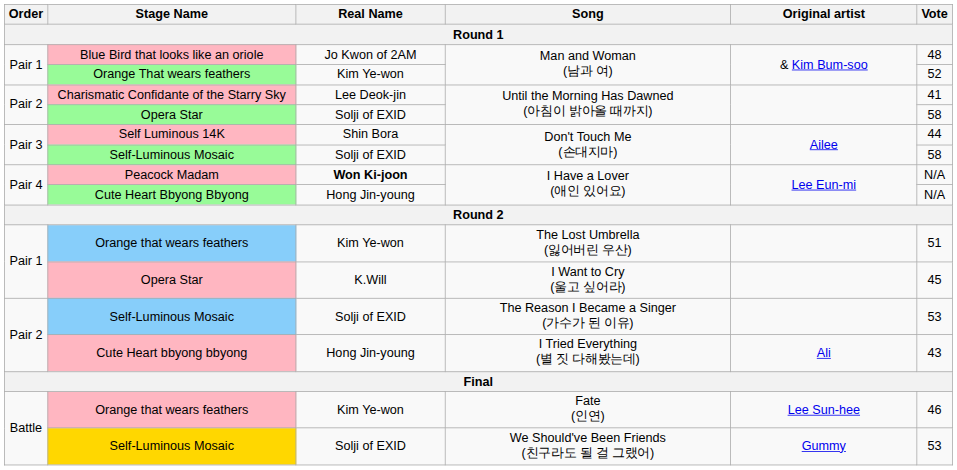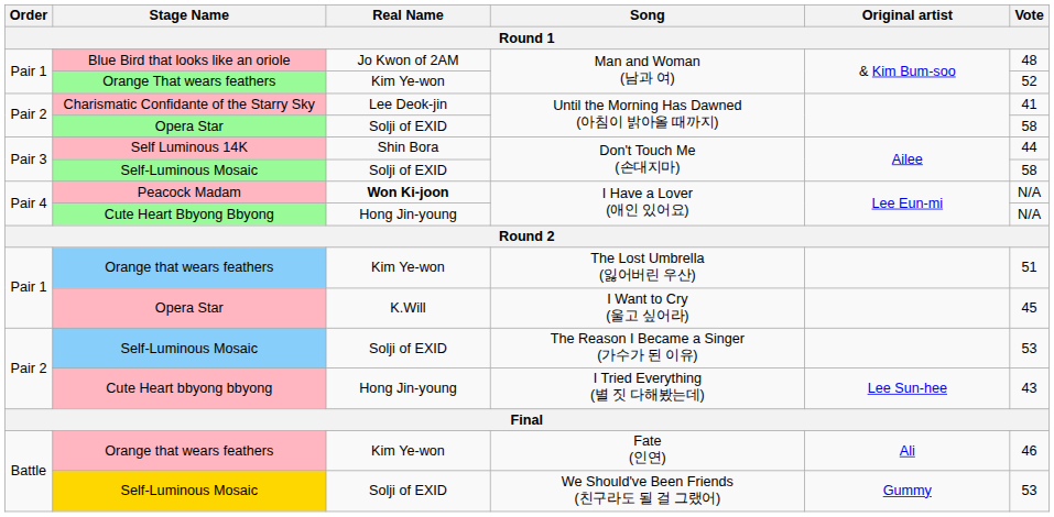 <table class="wikitable" style="text-align:center; width:95%;">
 <tr>
 <th style="width:1%;">Order</th>
 <th style="width:20%;">Stage Name</th>
 <th style="width:12%;">Real Name</th>
 <th style="width:23%;">Song</th>
 <th style="width:15%;">Original artist</th>
 <th style="width:1%;">Vote</th>
 </tr>
 <tr>
 <th colspan=6>Round 1</th>
 </tr>
 <tr>
 <td rowspan=2>Pair 1</td>
 <td bgcolor="lightpink">Blue Bird that looks like an oriole</td>
 <td>Jo Kwon of 2AM</td>
 <td rowspan=2>Man and Woman<br>(남과 여)</td>
 <td rowspan=2> & <a href='#'>Kim Bum-soo</a></td>
 <td>48</td>
 </tr>
 <tr>
 <td bgcolor="palegreen">Orange That wears feathers</td>
 <td>Kim Ye-won</td>
 <td>52</td>
 </tr>
 <tr>
 <td rowspan=2>Pair 2</td>
 <td bgcolor="lightpink">Charismatic Confidante of the Starry Sky</td>
 <td>Lee Deok-jin</td>
 <td rowspan=2>Until the Morning Has Dawned<br>(아침이 밝아올 때까지)</td>
 <td rowspan=2></td>
 <td>41</td>
 </tr>
 <tr>
 <td bgcolor="palegreen">Opera Star</td>
 <td>Solji of EXID</td>
 <td>58</td>
 </tr>
 <tr>
 <td rowspan=2>Pair 3</td>
 <td bgcolor="lightpink">Self Luminous 14K</td>
 <td>Shin Bora</td>
 <td rowspan=2>Don't Touch Me<br>(손대지마)</td>
 <td rowspan=2><a href='#'>Ailee</a></td>
 <td>44</td>
 </tr>
 <tr>
 <td bgcolor="palegreen">Self-Luminous Mosaic</td>
 <td>Solji of EXID</td>
 <td>58</td>
 </tr>
 <tr>
 <td rowspan=2>Pair 4</td>
 <td bgcolor="lightpink">Peacock Madam</td>
 <td><strong>Won Ki-joon</strong></td>
 <td rowspan=2>I Have a Lover<br>(애인 있어요)</td>
 <td rowspan=2><a href='#'>Lee Eun-mi</a></td>
 <td>N/A</td>
 </tr>
 <tr>
 <td bgcolor="palegreen">Cute Heart Bbyong Bbyong</td>
 <td>Hong Jin-young</td>
 <td>N/A</td>
 </tr>
 <tr>
 <th colspan=6>Round 2</th>
 </tr>
 <tr>
 <td rowspan=2>Pair 1</td>
 <td bgcolor="lightskyblue">Orange that wears feathers</td>
 <td>Kim Ye-won</td>
 <td>The Lost Umbrella<br>(잃어버린 우산)</td>
 <td></td>
 <td>51</td>
 </tr>
 <tr>
 <td bgcolor="lightpink">Opera Star</td>
 <td>K.Will</td>
 <td>I Want to Cry<br>(울고 싶어라)</td>
 <td></td>
 <td>45</td>
 </tr>
 <tr>
 <td rowspan=2>Pair 2</td>
 <td bgcolor="lightskyblue">Self-Luminous Mosaic</td>
 <td>Solji of EXID</td>
 <td>The Reason I Became a Singer<br>(가수가 된 이유)</td>
 <td></td>
 <td>53</td>
 </tr>
 <tr>
 <td bgcolor="lightpink">Cute Heart bbyong bbyong</td>
 <td>Hong Jin-young</td>
 <td>I Tried Everything<br>(별 짓 다해봤는데)</td>
-<td><a href='#'>Ali</a></td>
+<td><a href='#'>Lee Sun-hee</a></td>
 <td>43</td>
 </tr>
 <tr>
 <th colspan=6>Final</th>
 </tr>
 <tr>
 <td rowspan=2>Battle</td>
 <td bgcolor="lightpink">Orange that wears feathers</td>
 <td>Kim Ye-won</td>
 <td>Fate<br>(인연)</td>
-<td><a href='#'>Lee Sun-hee</a></td>
+<td><a href='#'>Ali</a></td>
 <td>46</td>
 </tr>
 <tr>
 <td bgcolor="gold">Self-Luminous Mosaic</td>
 <td>Solji of EXID</td>
 <td>We Should've Been Friends<br>(친구라도 될 걸 그랬어)</td>
 <td><a href='#'>Gummy</a></td>
 <td>53</td>
 </tr>
 </table>
